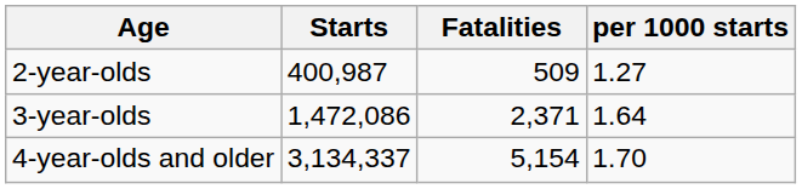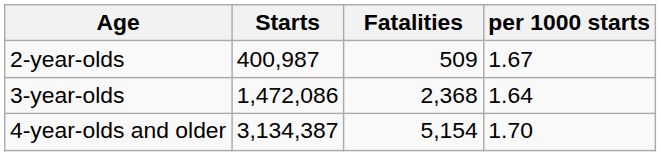 <table class="wikitable">
 <tr>
 <th>Age</th>
 <th>Starts</th>
 <th style="width:90px;">Fatalities</th>
 <th>per 1000 starts</th>
 </tr>
 <tr>
 <td>2-year-olds</td>
 <td>400,987</td>
 <td align="right">509</td>
-<td>1.27</td>
+<td>1.67</td>
 </tr>
 <tr>
 <td>3-year-olds</td>
 <td>1,472,086</td>
-<td align="right">2,371</td>
+<td align="right">2,368</td>
 <td>1.64</td>
 </tr>
 <tr>
 <td>4-year-olds and older</td>
-<td>3,134,337</td>
+<td>3,134,387</td>
 <td align="right">5,154</td>
 <td>1.70</td>
 </tr>
 </table>
